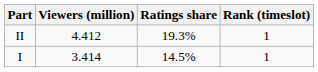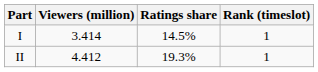 <table class="wikitable">
 <tr>
 <th>Part</th>
 <th>Viewers (million)</th>
 <th>Ratings share</th>
 <th>Rank (timeslot)</th>
 </tr>
 <tr>
+<td style="text-align:center">I</td>
+<td style="text-align:center">3.414</td>
+<td style="text-align:center">14.5%</td>
+<td style="text-align:center">1</td>
+</tr>
+<tr>
 <td style="text-align:center">II</td>
 <td style="text-align:center">4.412</td>
 <td style="text-align:center">19.3%</td>
 <td style="text-align:center">1</td>
 </tr>
-<tr>
-<td style="text-align:center">I</td>
-<td style="text-align:center">3.414</td>
-<td style="text-align:center">14.5%</td>
-<td style="text-align:center">1</td>
-</tr>
 </table>
